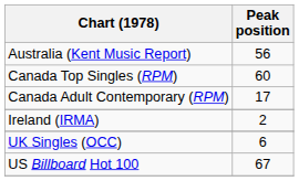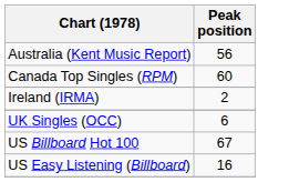 <table class="wikitable sortable">
 <tr>
 <th>Chart (1978)</th>
 <th>Peak<br>position</th>
 </tr>
 <tr>
 <td>Australia (<a href='#'>Kent Music Report</a>)</td>
 <td style="text-align:center;">56</td>
 </tr>
 <tr>
 <td>Canada Top Singles (<em><a href='#'>RPM</a></em>)</td>
 <td style="text-align:center;">60</td>
-</tr>
-<tr>
-<td>Canada Adult Contemporary (<em><a href='#'>RPM</a></em>)</td>
-<td style="text-align:center;">17</td>
 </tr>
 <tr>
 </tr>
 <tr>
 <td>Ireland (<a href='#'>IRMA</a>)</td>
 <td style="text-align:center;">2</td>
 </tr>
 <tr>
 </tr>
 <tr>
 </tr>
 <tr>
 <td><a href='#'>UK Singles</a> (<a href='#'>OCC</a>)</td>
 <td style="text-align:center;">6</td>
 </tr>
 <tr>
 <td>US <em><a href='#'>Billboard</a></em> <a href='#'>Hot 100</a></td>
 <td style="text-align:center;">67</td>
 </tr>
 <tr>
+<td>US <a href='#'>Easy Listening</a> (<em><a href='#'>Billboard</a></em>)</td>
+<td style="text-align:center;">16</td>
+</tr>
+<tr>
 </tr>
 </table>
